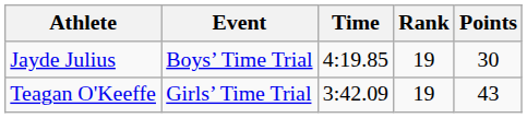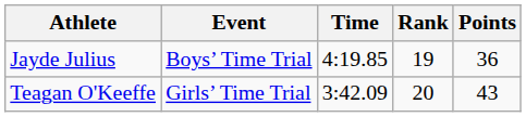 <table class="wikitable" border="1" style="font-size:90%">
 <tr>
 <th>Athlete</th>
 <th>Event</th>
 <th>Time</th>
 <th>Rank</th>
 <th>Points</th>
 </tr>
 <tr>
 <td><a href='#'>Jayde Julius</a></td>
 <td><a href='#'>Boys’ Time Trial</a></td>
 <td align=center>4:19.85</td>
 <td align=center>19</td>
-<td align=center>30</td>
+<td align=center>36</td>
 </tr>
 <tr>
 <td><a href='#'>Teagan O'Keeffe</a></td>
 <td><a href='#'>Girls’ Time Trial</a></td>
 <td align=center>3:42.09</td>
-<td align=center>19</td>
+<td align=center>20</td>
 <td align=center>43</td>
 </tr>
 </table>
